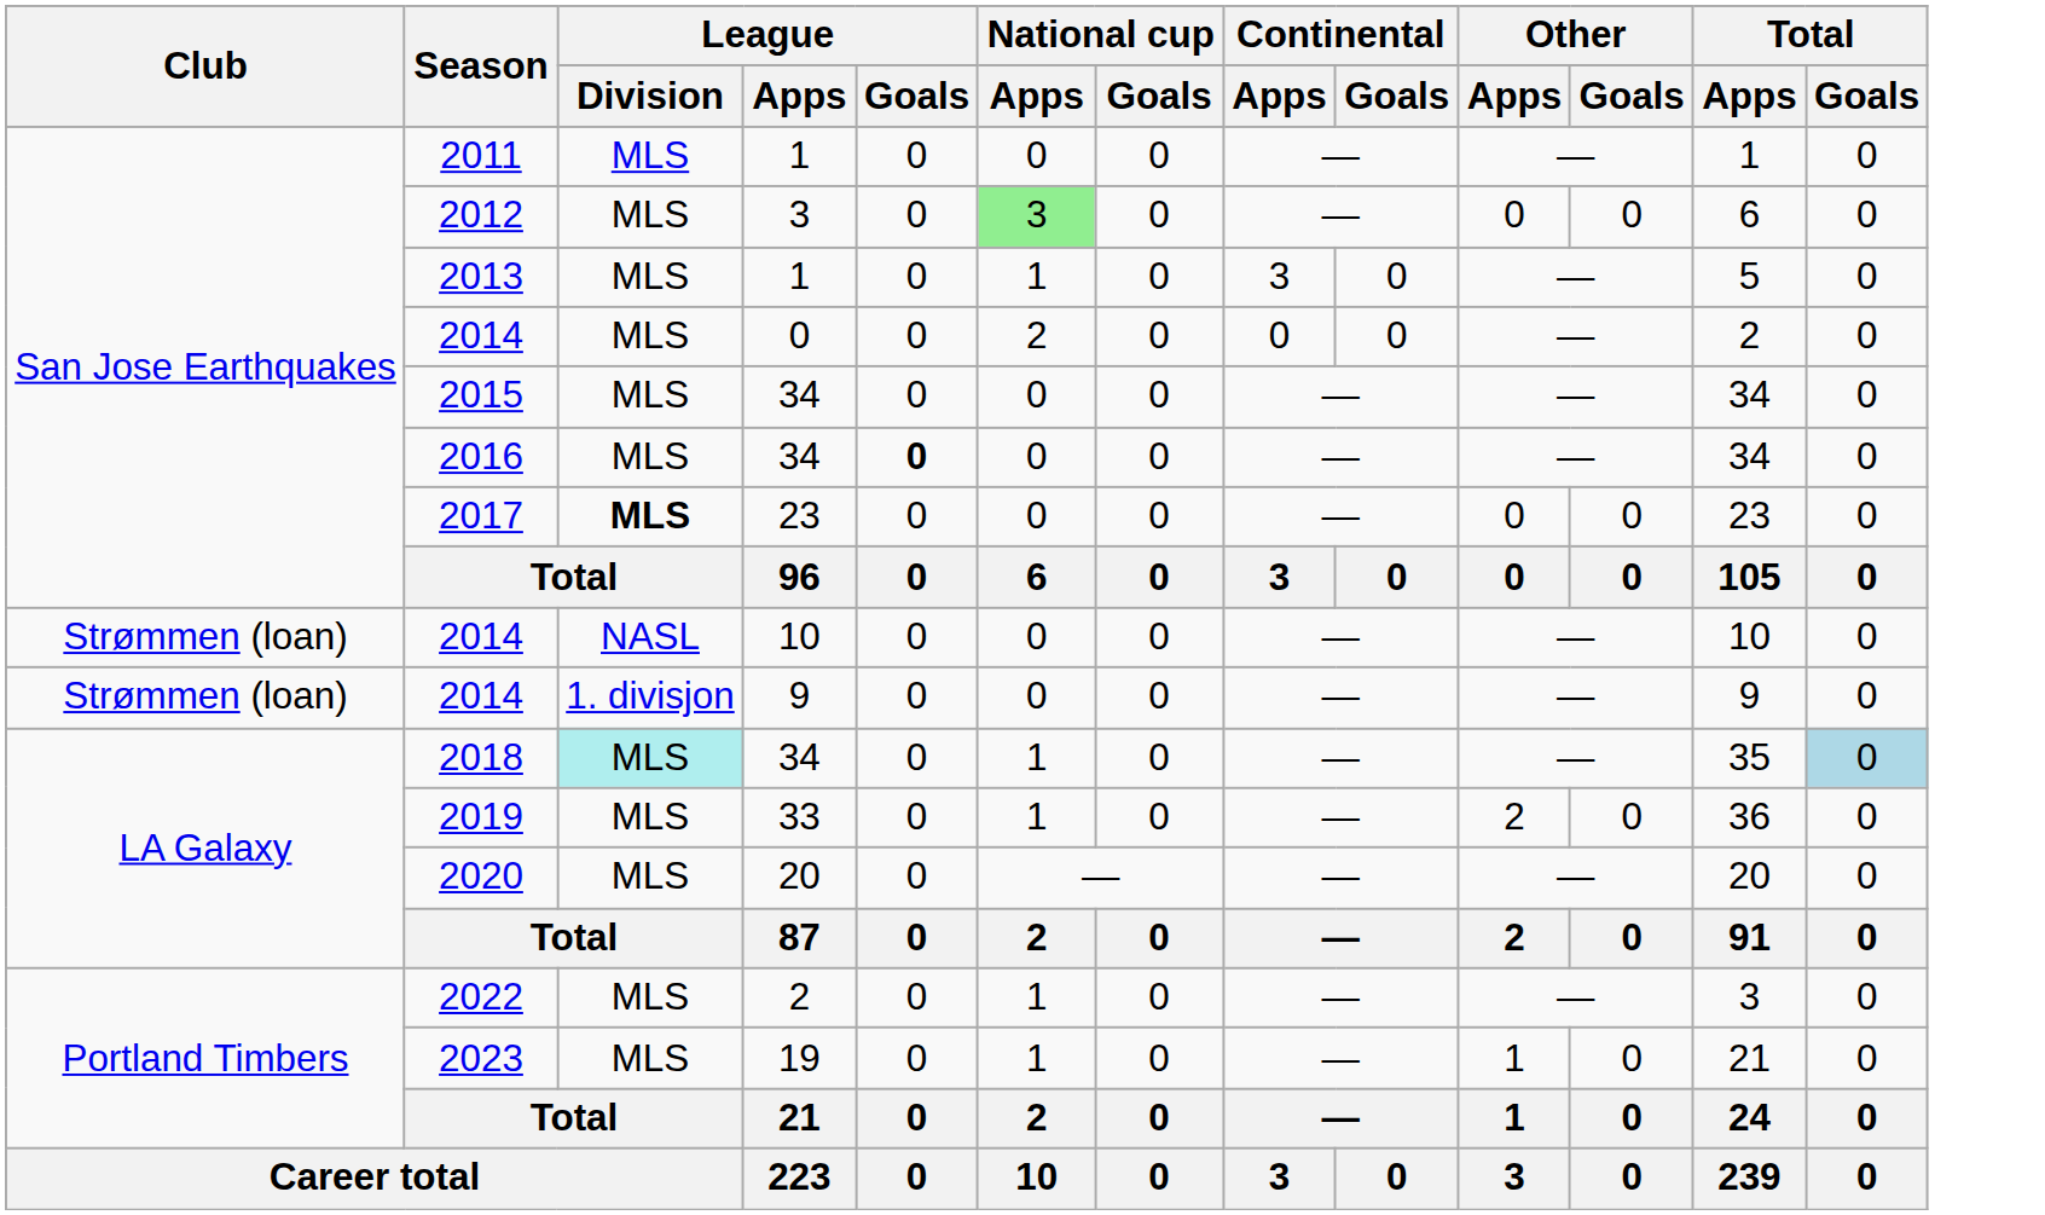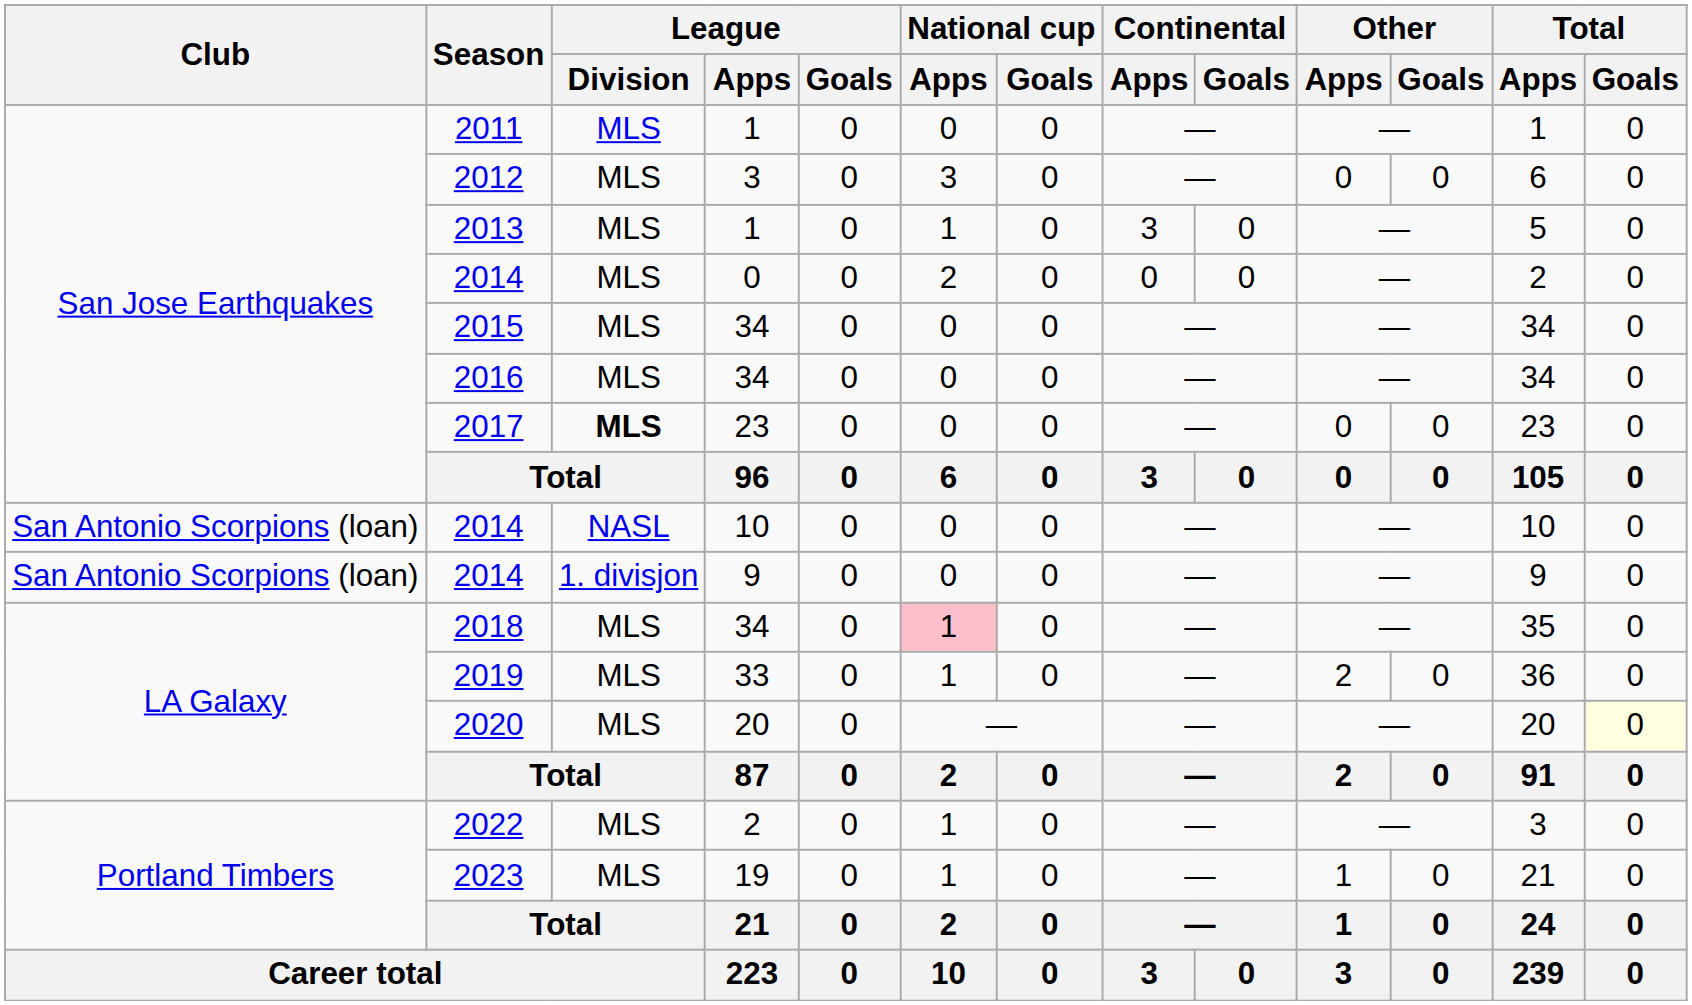 <table class="wikitable" Style="text-align: center">
 <tr>
 <th rowspan="2">Club</th>
 <th rowspan="2">Season</th>
 <th colspan="3">League</th>
 <th colspan="2">National cup</th>
 <th colspan="2">Continental</th>
 <th colspan="2">Other</th>
 <th colspan="2">Total</th>
 </tr>
 <tr>
 <th>Division</th>
 <th>Apps</th>
 <th>Goals</th>
 <th>Apps</th>
 <th>Goals</th>
 <th>Apps</th>
 <th>Goals</th>
 <th>Apps</th>
 <th>Goals</th>
 <th>Apps</th>
 <th>Goals</th>
 </tr>
 <tr>
 <td rowspan="8"><a href='#'>San Jose Earthquakes</a></td>
 <td><a href='#'>2011</a></td>
 <td><a href='#'>MLS</a></td>
 <td>1</td>
 <td>0</td>
 <td>0</td>
 <td>0</td>
 <td colspan="2">—</td>
 <td colspan="2">—</td>
 <td>1</td>
 <td>0</td>
 </tr>
 <tr>
 <td><a href='#'>2012</a></td>
 <td>MLS</td>
 <td>3</td>
 <td>0</td>
-<td style="background: lightgreen;">3</td>
+<td>3</td>
 <td>0</td>
 <td colspan="2">—</td>
 <td>0</td>
 <td>0</td>
 <td>6</td>
 <td>0</td>
 </tr>
 <tr>
 <td><a href='#'>2013</a></td>
 <td>MLS</td>
 <td>1</td>
 <td>0</td>
 <td>1</td>
 <td>0</td>
 <td>3</td>
 <td>0</td>
 <td colspan="2">—</td>
 <td>5</td>
 <td>0</td>
 </tr>
 <tr>
 <td><a href='#'>2014</a></td>
 <td>MLS</td>
 <td>0</td>
 <td>0</td>
 <td>2</td>
 <td>0</td>
 <td>0</td>
 <td>0</td>
 <td colspan="2">—</td>
 <td>2</td>
 <td>0</td>
 </tr>
 <tr>
 <td><a href='#'>2015</a></td>
 <td>MLS</td>
 <td>34</td>
 <td>0</td>
 <td>0</td>
 <td>0</td>
 <td colspan="2">—</td>
 <td colspan="2">—</td>
 <td>34</td>
 <td>0</td>
 </tr>
 <tr>
 <td><a href='#'>2016</a></td>
 <td>MLS</td>
 <td>34</td>
-<td><strong>0</strong></td>
+<td>0</td>
 <td>0</td>
 <td>0</td>
 <td colspan="2">—</td>
 <td colspan="2">—</td>
 <td>34</td>
 <td>0</td>
 </tr>
 <tr>
 <td><a href='#'>2017</a></td>
 <td><strong>MLS</strong></td>
 <td>23</td>
 <td>0</td>
 <td>0</td>
 <td>0</td>
 <td colspan="2">—</td>
 <td>0</td>
 <td>0</td>
 <td>23</td>
 <td>0</td>
 </tr>
 <tr>
 <th colspan="2">Total</th>
 <th>96</th>
 <th>0</th>
 <th>6</th>
 <th>0</th>
 <th>3</th>
 <th>0</th>
 <th>0</th>
 <th>0</th>
 <th>105</th>
 <th>0</th>
 </tr>
 <tr>
-<td><a href='#'>Strømmen</a> (loan)</td>
+<td><a href='#'>San Antonio Scorpions</a> (loan)</td>
 <td><a href='#'>2014</a></td>
 <td><a href='#'>NASL</a></td>
 <td>10</td>
 <td>0</td>
 <td>0</td>
 <td>0</td>
 <td colspan="2">—</td>
 <td colspan="2">—</td>
 <td>10</td>
 <td>0</td>
 </tr>
 <tr>
-<td><a href='#'>Strømmen</a> (loan)</td>
+<td><a href='#'>San Antonio Scorpions</a> (loan)</td>
 <td><a href='#'>2014</a></td>
 <td><a href='#'>1. divisjon</a></td>
 <td>9</td>
 <td>0</td>
 <td>0</td>
 <td>0</td>
 <td colspan="2">—</td>
 <td colspan="2">—</td>
 <td>9</td>
 <td>0</td>
 </tr>
 <tr>
 <td rowspan="4"><a href='#'>LA Galaxy</a></td>
 <td><a href='#'>2018</a></td>
-<td style="background: paleturquoise;">MLS</td>
+<td>MLS</td>
 <td>34</td>
 <td>0</td>
-<td>1</td>
+<td style="background: pink;">1</td>
 <td>0</td>
 <td colspan="2">—</td>
 <td colspan="2">—</td>
 <td>35</td>
-<td style="background: lightblue;">0</td>
+<td>0</td>
 </tr>
 <tr>
 <td><a href='#'>2019</a></td>
 <td>MLS</td>
 <td>33</td>
 <td>0</td>
 <td>1</td>
 <td>0</td>
 <td colspan="2">—</td>
 <td>2</td>
 <td>0</td>
 <td>36</td>
 <td>0</td>
 </tr>
 <tr>
 <td><a href='#'>2020</a></td>
 <td>MLS</td>
 <td>20</td>
 <td>0</td>
 <td colspan="2">—</td>
 <td colspan="2">—</td>
 <td colspan="2">—</td>
 <td>20</td>
-<td>0</td>
+<td style="background: lightyellow;">0</td>
 </tr>
 <tr>
 <th colspan="2">Total</th>
 <th>87</th>
 <th>0</th>
 <th>2</th>
 <th>0</th>
 <th colspan="2">—</th>
 <th>2</th>
 <th>0</th>
 <th>91</th>
 <th>0</th>
 </tr>
 <tr>
 <td rowspan="3"><a href='#'>Portland Timbers</a></td>
 <td><a href='#'>2022</a></td>
 <td>MLS</td>
 <td>2</td>
 <td>0</td>
 <td>1</td>
 <td>0</td>
 <td colspan="2">—</td>
 <td colspan="2">—</td>
 <td>3</td>
 <td>0</td>
 </tr>
 <tr>
 <td><a href='#'>2023</a></td>
 <td>MLS</td>
 <td>19</td>
 <td>0</td>
 <td>1</td>
 <td>0</td>
 <td colspan="2">—</td>
 <td>1</td>
 <td>0</td>
 <td>21</td>
 <td>0</td>
 </tr>
 <tr>
 <th colspan="2">Total</th>
 <th>21</th>
 <th>0</th>
 <th>2</th>
 <th>0</th>
 <th colspan="2">—</th>
 <th>1</th>
 <th>0</th>
 <th>24</th>
 <th>0</th>
 </tr>
 <tr>
 <th colspan="3">Career total</th>
 <th>223</th>
 <th>0</th>
 <th>10</th>
 <th>0</th>
 <th>3</th>
 <th>0</th>
 <th>3</th>
 <th>0</th>
 <th>239</th>
 <th>0</th>
 </tr>
 </table>
